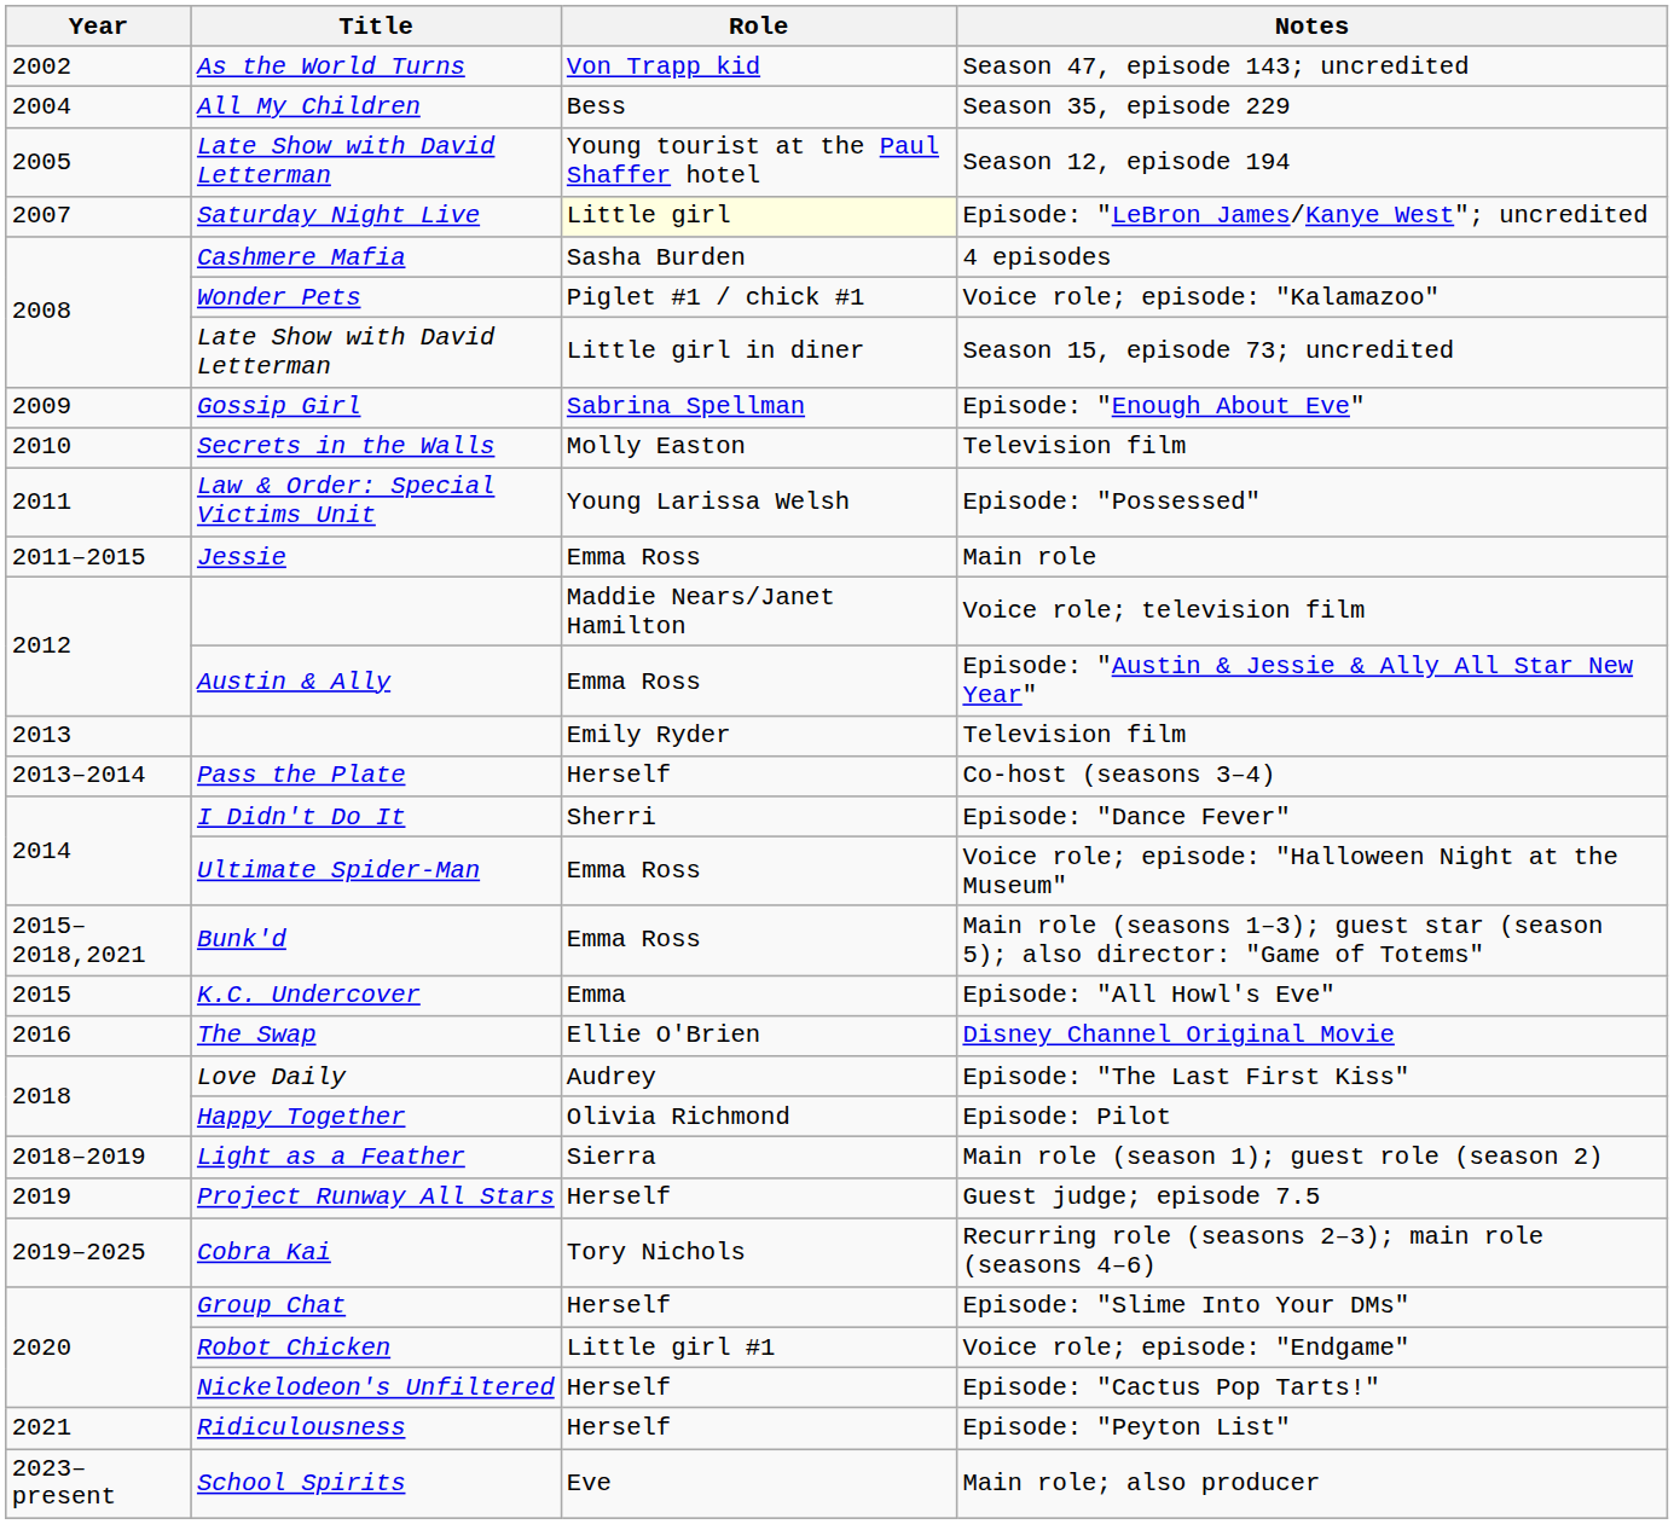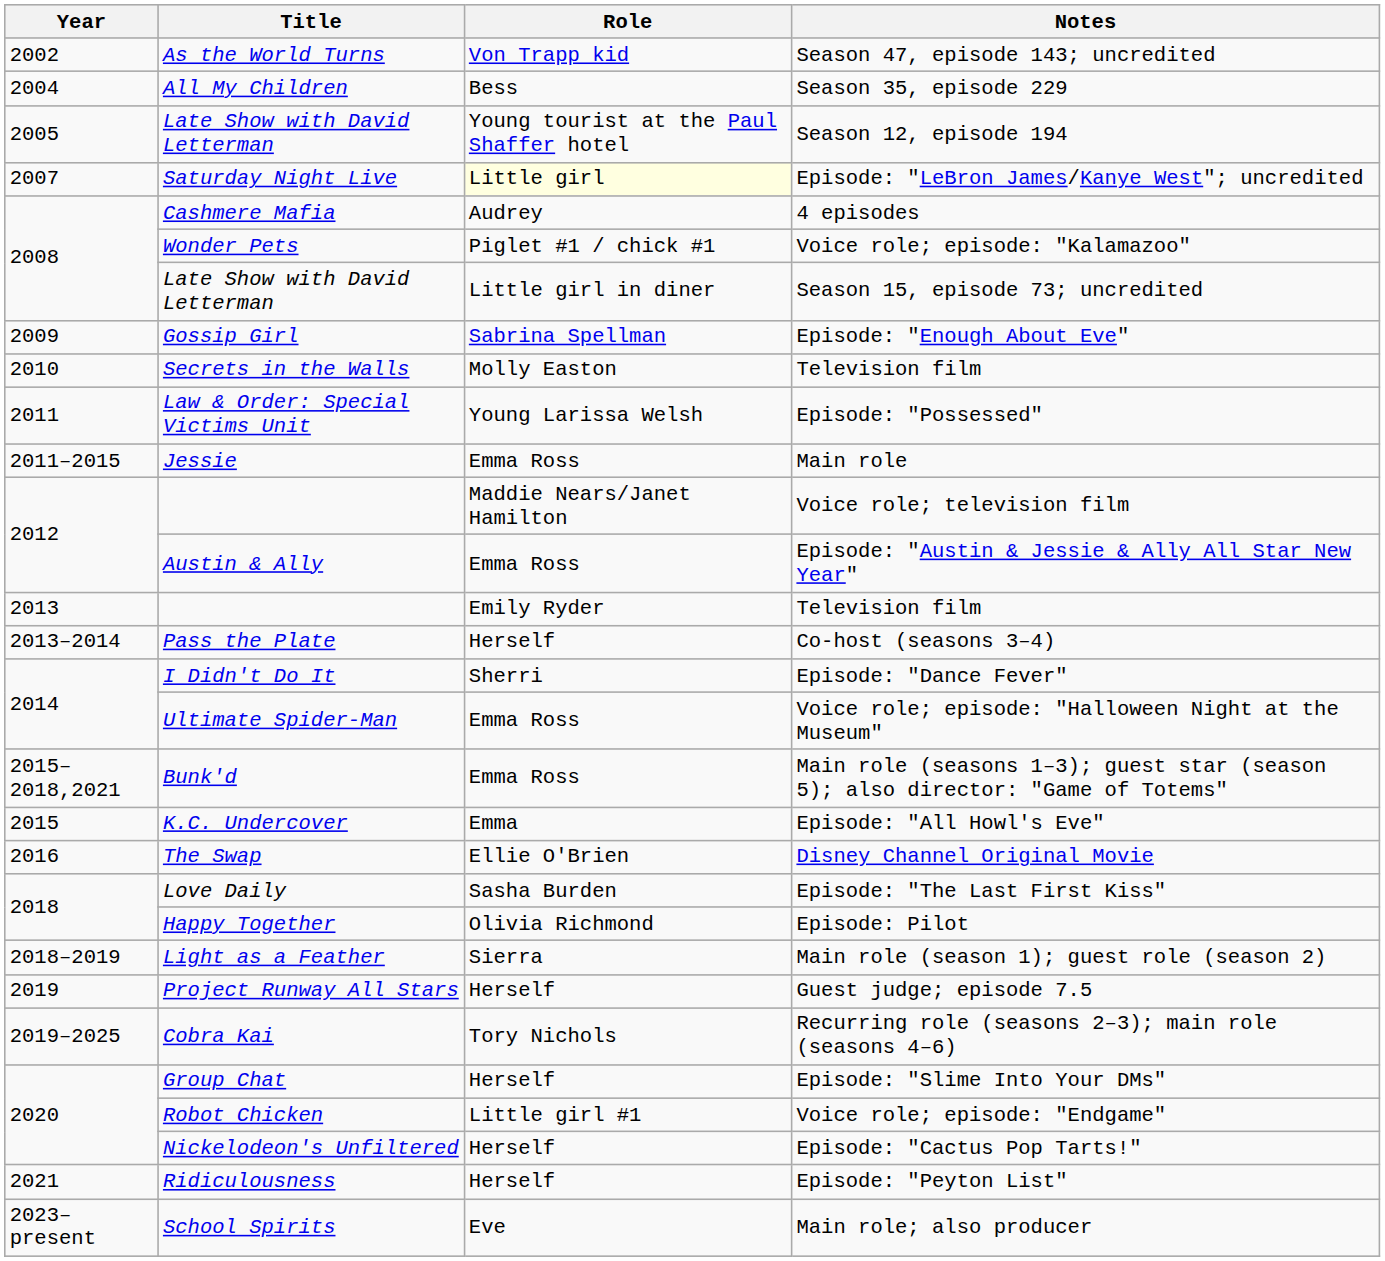 <table class="wikitable sortable">
 <tr>
 <th>Year</th>
 <th>Title</th>
 <th>Role</th>
 <th class="unsortable">Notes</th>
 </tr>
 <tr>
 <td>2002</td>
 <td><em><a href='#'>As the World Turns</a></em></td>
 <td><a href='#'>Von Trapp kid</a></td>
 <td>Season 47, episode 143; uncredited</td>
 </tr>
 <tr>
 <td>2004</td>
 <td><em><a href='#'>All My Children</a></em></td>
 <td>Bess</td>
 <td>Season 35, episode 229</td>
 </tr>
 <tr>
 <td>2005</td>
 <td><em><a href='#'>Late Show with David Letterman</a></em></td>
 <td>Young tourist at the <a href='#'>Paul Shaffer</a> hotel</td>
 <td>Season 12, episode 194</td>
 </tr>
 <tr>
 <td>2007</td>
 <td><em><a href='#'>Saturday Night Live</a></em></td>
 <td style="background: lightyellow;">Little girl</td>
 <td>Episode: "<a href='#'>LeBron James</a>/<a href='#'>Kanye West</a>"; uncredited</td>
 </tr>
 <tr>
 <td rowspan="3">2008</td>
 <td><em><a href='#'>Cashmere Mafia</a></em></td>
-<td>Sasha Burden</td>
+<td>Audrey</td>
 <td>4 episodes</td>
 </tr>
 <tr>
 <td><em><a href='#'>Wonder Pets</a></em></td>
 <td>Piglet #1 / chick #1</td>
 <td>Voice role; episode: "Kalamazoo"</td>
 </tr>
 <tr>
 <td><em>Late Show with David Letterman</em></td>
 <td>Little girl in diner</td>
 <td>Season 15, episode 73; uncredited</td>
 </tr>
 <tr>
 <td>2009</td>
 <td><em><a href='#'>Gossip Girl</a></em></td>
 <td><a href='#'>Sabrina Spellman</a></td>
 <td>Episode: "<a href='#'>Enough About Eve</a>"</td>
 </tr>
 <tr>
 <td>2010</td>
 <td><em><a href='#'>Secrets in the Walls</a></em></td>
 <td>Molly Easton</td>
 <td>Television film</td>
 </tr>
 <tr>
 <td>2011</td>
 <td><em><a href='#'>Law & Order: Special Victims Unit</a></em></td>
 <td>Young Larissa Welsh</td>
 <td>Episode: "Possessed"</td>
 </tr>
 <tr>
 <td>2011–2015</td>
 <td><em><a href='#'>Jessie</a></em></td>
 <td>Emma Ross</td>
 <td>Main role</td>
 </tr>
 <tr>
 <td rowspan="2">2012</td>
 <td><em></em></td>
 <td>Maddie Nears/Janet Hamilton</td>
 <td>Voice role; television film</td>
 </tr>
 <tr>
 <td><em><a href='#'>Austin & Ally</a></em></td>
 <td>Emma Ross</td>
 <td>Episode: "<a href='#'>Austin & Jessie & Ally All Star New Year</a>"</td>
 </tr>
 <tr>
 <td>2013</td>
 <td><em></em></td>
 <td>Emily Ryder</td>
 <td>Television film</td>
 </tr>
 <tr>
 <td>2013–2014</td>
 <td><em><a href='#'>Pass the Plate</a></em></td>
 <td>Herself</td>
 <td>Co-host (seasons 3–4)</td>
 </tr>
 <tr>
 <td rowspan="2">2014</td>
 <td><em><a href='#'>I Didn't Do It</a></em></td>
 <td>Sherri</td>
 <td>Episode: "Dance Fever"</td>
 </tr>
 <tr>
 <td><em><a href='#'>Ultimate Spider-Man</a></em></td>
 <td>Emma Ross</td>
 <td>Voice role; episode: "Halloween Night at the Museum"</td>
 </tr>
 <tr>
 <td>2015–2018,2021</td>
 <td><em><a href='#'>Bunk'd</a></em></td>
 <td>Emma Ross</td>
 <td>Main role (seasons 1–3); guest star (season 5); also director: "Game of Totems"</td>
 </tr>
 <tr>
 <td>2015</td>
 <td><em><a href='#'>K.C. Undercover</a></em></td>
 <td>Emma</td>
 <td>Episode: "All Howl's Eve"</td>
 </tr>
 <tr>
 <td>2016</td>
 <td><em><a href='#'>The Swap</a></em></td>
 <td>Ellie O'Brien</td>
 <td><a href='#'>Disney Channel Original Movie</a></td>
 </tr>
 <tr>
 <td rowspan="2">2018</td>
 <td><em>Love Daily</em></td>
-<td>Audrey</td>
+<td>Sasha Burden</td>
 <td>Episode: "The Last First Kiss"</td>
 </tr>
 <tr>
 <td><em><a href='#'>Happy Together</a></em></td>
 <td>Olivia Richmond</td>
 <td>Episode: Pilot</td>
 </tr>
 <tr>
 <td>2018–2019</td>
 <td><em><a href='#'>Light as a Feather</a></em></td>
 <td>Sierra</td>
 <td>Main role (season 1); guest role (season 2)</td>
 </tr>
 <tr>
 <td>2019</td>
 <td><em><a href='#'>Project Runway All Stars</a></em></td>
 <td>Herself</td>
 <td>Guest judge; episode 7.5</td>
 </tr>
 <tr>
 <td>2019–2025</td>
 <td><em><a href='#'>Cobra Kai</a></em></td>
 <td>Tory Nichols</td>
 <td>Recurring role (seasons 2–3); main role (seasons 4–6)</td>
 </tr>
 <tr>
 <td rowspan="3">2020</td>
 <td><em><a href='#'>Group Chat</a></em></td>
 <td>Herself</td>
 <td>Episode: "Slime Into Your DMs"</td>
 </tr>
 <tr>
 <td><em><a href='#'>Robot Chicken</a></em></td>
 <td>Little girl #1</td>
 <td>Voice role; episode: "Endgame"</td>
 </tr>
 <tr>
 <td><em><a href='#'>Nickelodeon's Unfiltered</a></em></td>
 <td>Herself</td>
 <td>Episode: "Cactus Pop Tarts!"</td>
 </tr>
 <tr>
 <td>2021</td>
 <td><em><a href='#'>Ridiculousness</a></em></td>
 <td>Herself</td>
 <td>Episode: "Peyton List"</td>
 </tr>
 <tr>
 <td>2023–present</td>
 <td><em><a href='#'>School Spirits</a></em></td>
 <td>Eve</td>
 <td>Main role; also producer</td>
 </tr>
 </table>
